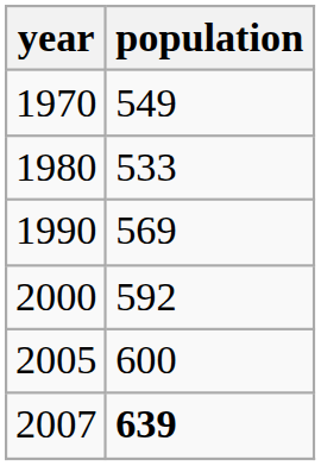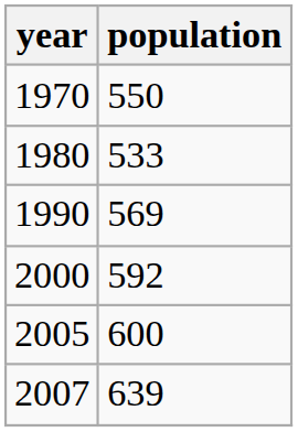 <table class="wikitable">
 <tr>
 <th>year</th>
 <th>population</th>
 </tr>
 <tr>
 <td>1970</td>
-<td>549</td>
+<td>550</td>
 </tr>
 <tr>
 <td>1980</td>
 <td>533</td>
 </tr>
 <tr>
 <td>1990</td>
 <td>569</td>
 </tr>
 <tr>
 <td>2000</td>
 <td>592</td>
 </tr>
 <tr>
 <td>2005</td>
 <td>600</td>
 </tr>
 <tr>
 <td>2007</td>
-<td><strong>639</strong></td>
+<td>639</td>
 </tr>
 <tr>
 </tr>
 </table>
